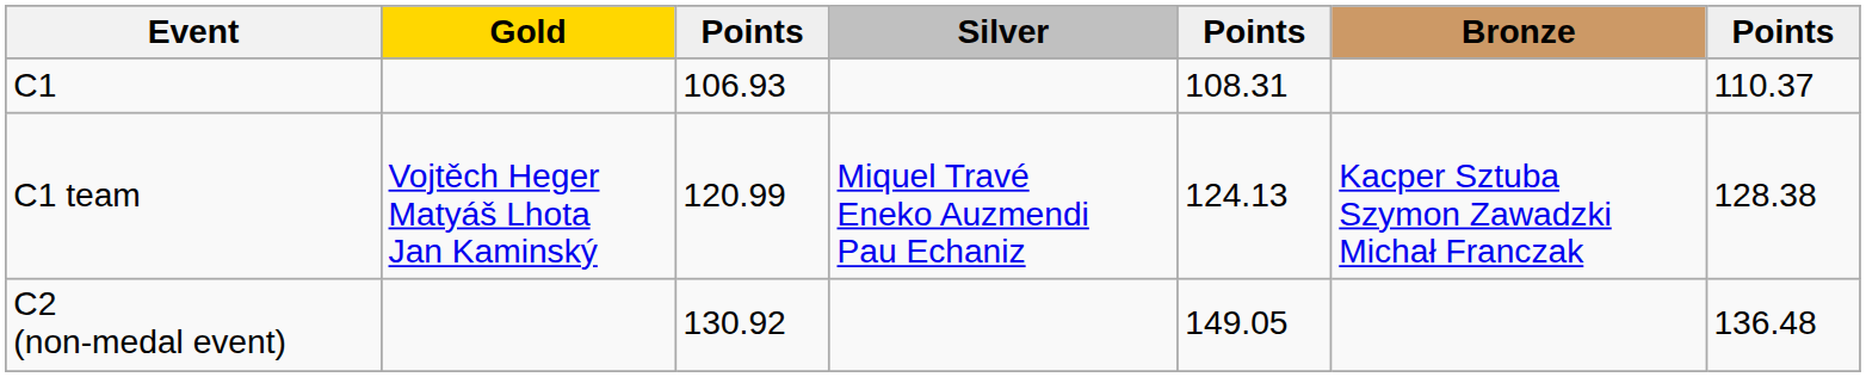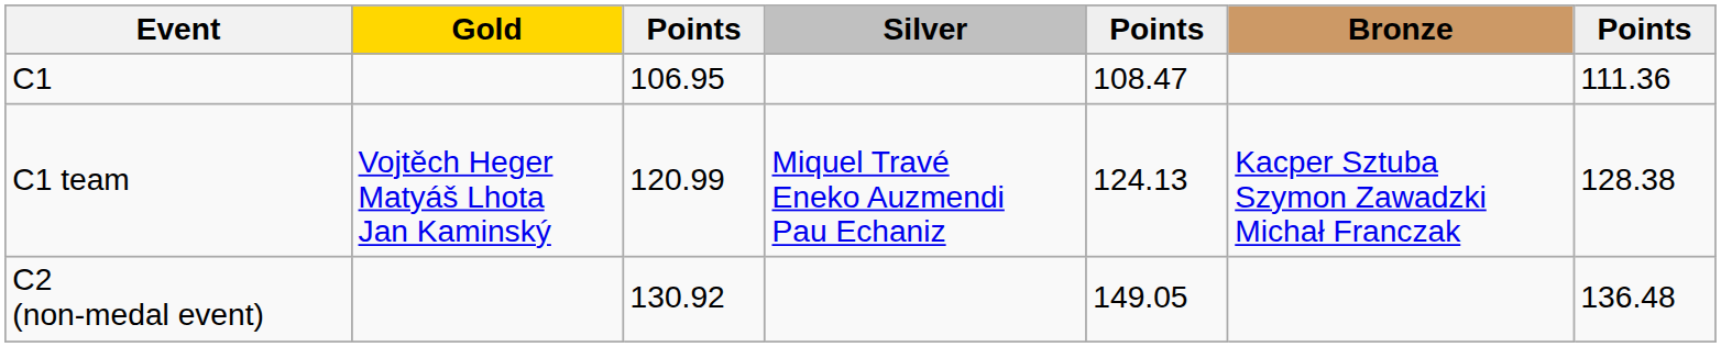 <table class="wikitable" width=100%>
 <tr>
 <th>Event</th>
 <td align=center bgcolor="gold"><strong>Gold</strong></td>
 <td align=center bgcolor="EFEFEF"><strong>Points</strong></td>
 <td align=center bgcolor="silver"><strong>Silver</strong></td>
 <td align=center bgcolor="EFEFEF"><strong>Points</strong></td>
 <td align=center bgcolor="CC9966"><strong>Bronze</strong></td>
 <td align=center bgcolor="EFEFEF"><strong>Points</strong></td>
 </tr>
 <tr>
 <td>C1</td>
 <td></td>
-<td>106.93</td>
+<td>106.95</td>
 <td></td>
-<td>108.31</td>
+<td>108.47</td>
 <td></td>
-<td>110.37</td>
+<td>111.36</td>
 </tr>
 <tr>
 <td>C1 team</td>
 <td><br><a href='#'>Vojtěch Heger</a><br><a href='#'>Matyáš Lhota</a><br><a href='#'>Jan Kaminský</a></td>
 <td>120.99</td>
 <td><br><a href='#'>Miquel Travé</a><br><a href='#'>Eneko Auzmendi</a><br><a href='#'>Pau Echaniz</a></td>
 <td>124.13</td>
 <td><br><a href='#'>Kacper Sztuba</a><br><a href='#'>Szymon Zawadzki</a><br><a href='#'>Michał Franczak</a></td>
 <td>128.38</td>
 </tr>
 <tr>
 <td>C2<br>(non-medal event)</td>
 <td></td>
 <td>130.92</td>
 <td></td>
 <td>149.05</td>
 <td></td>
 <td>136.48</td>
 </tr>
 </table>
